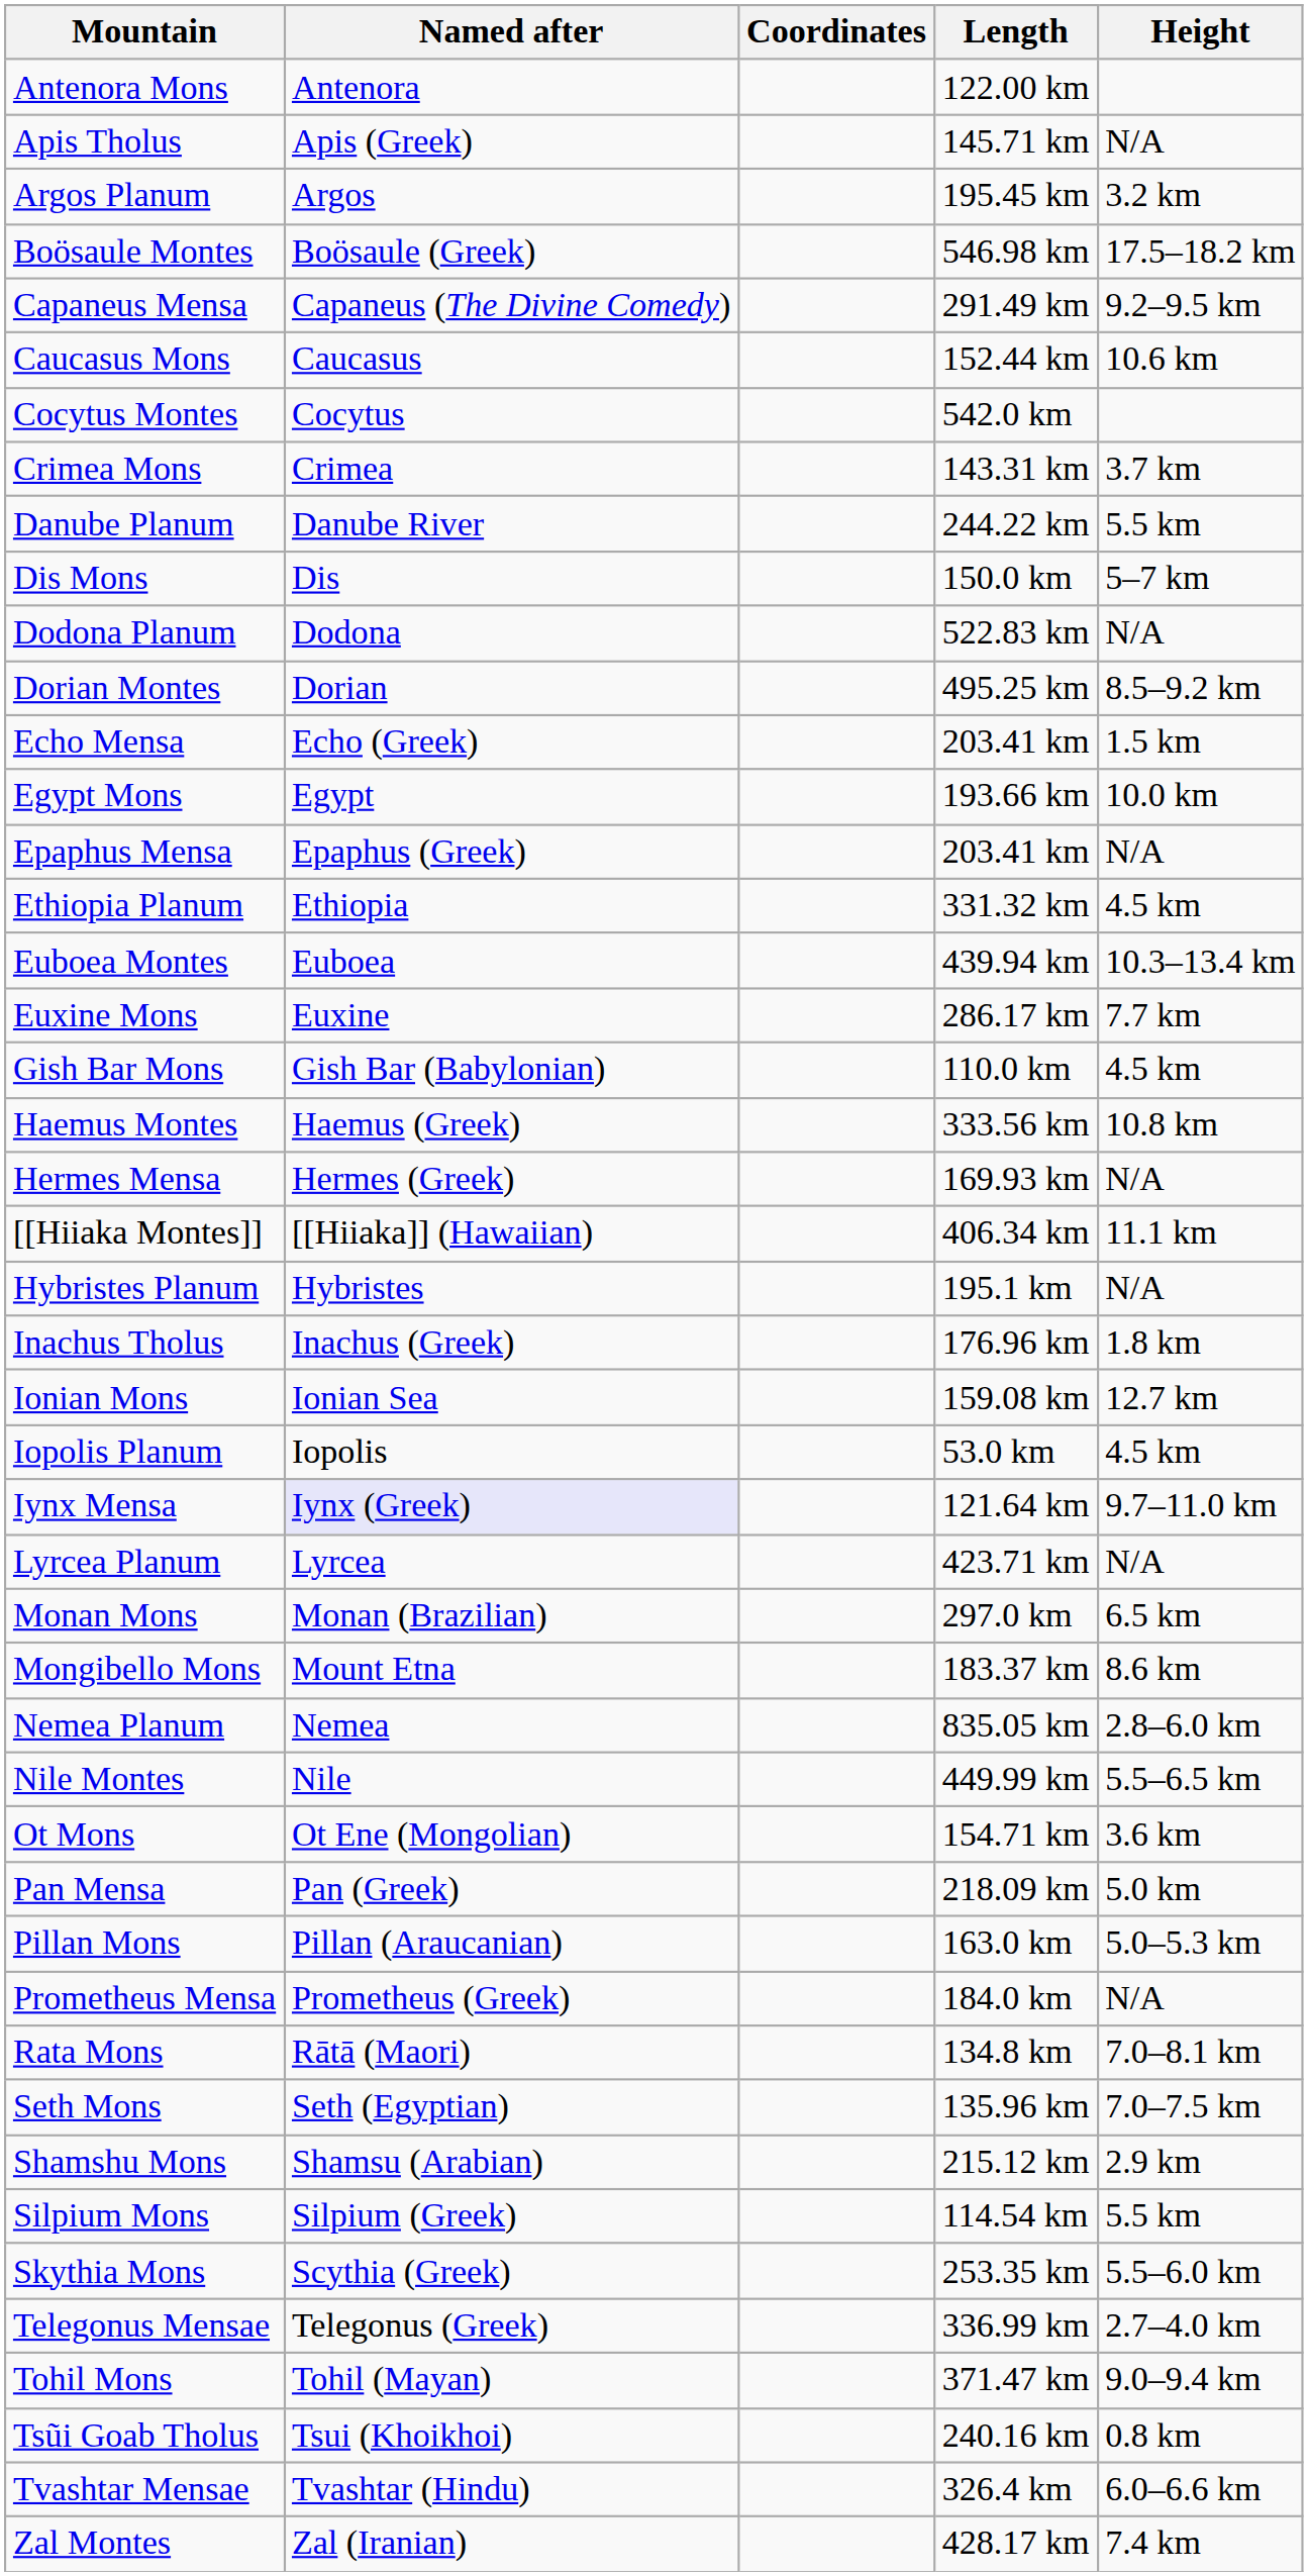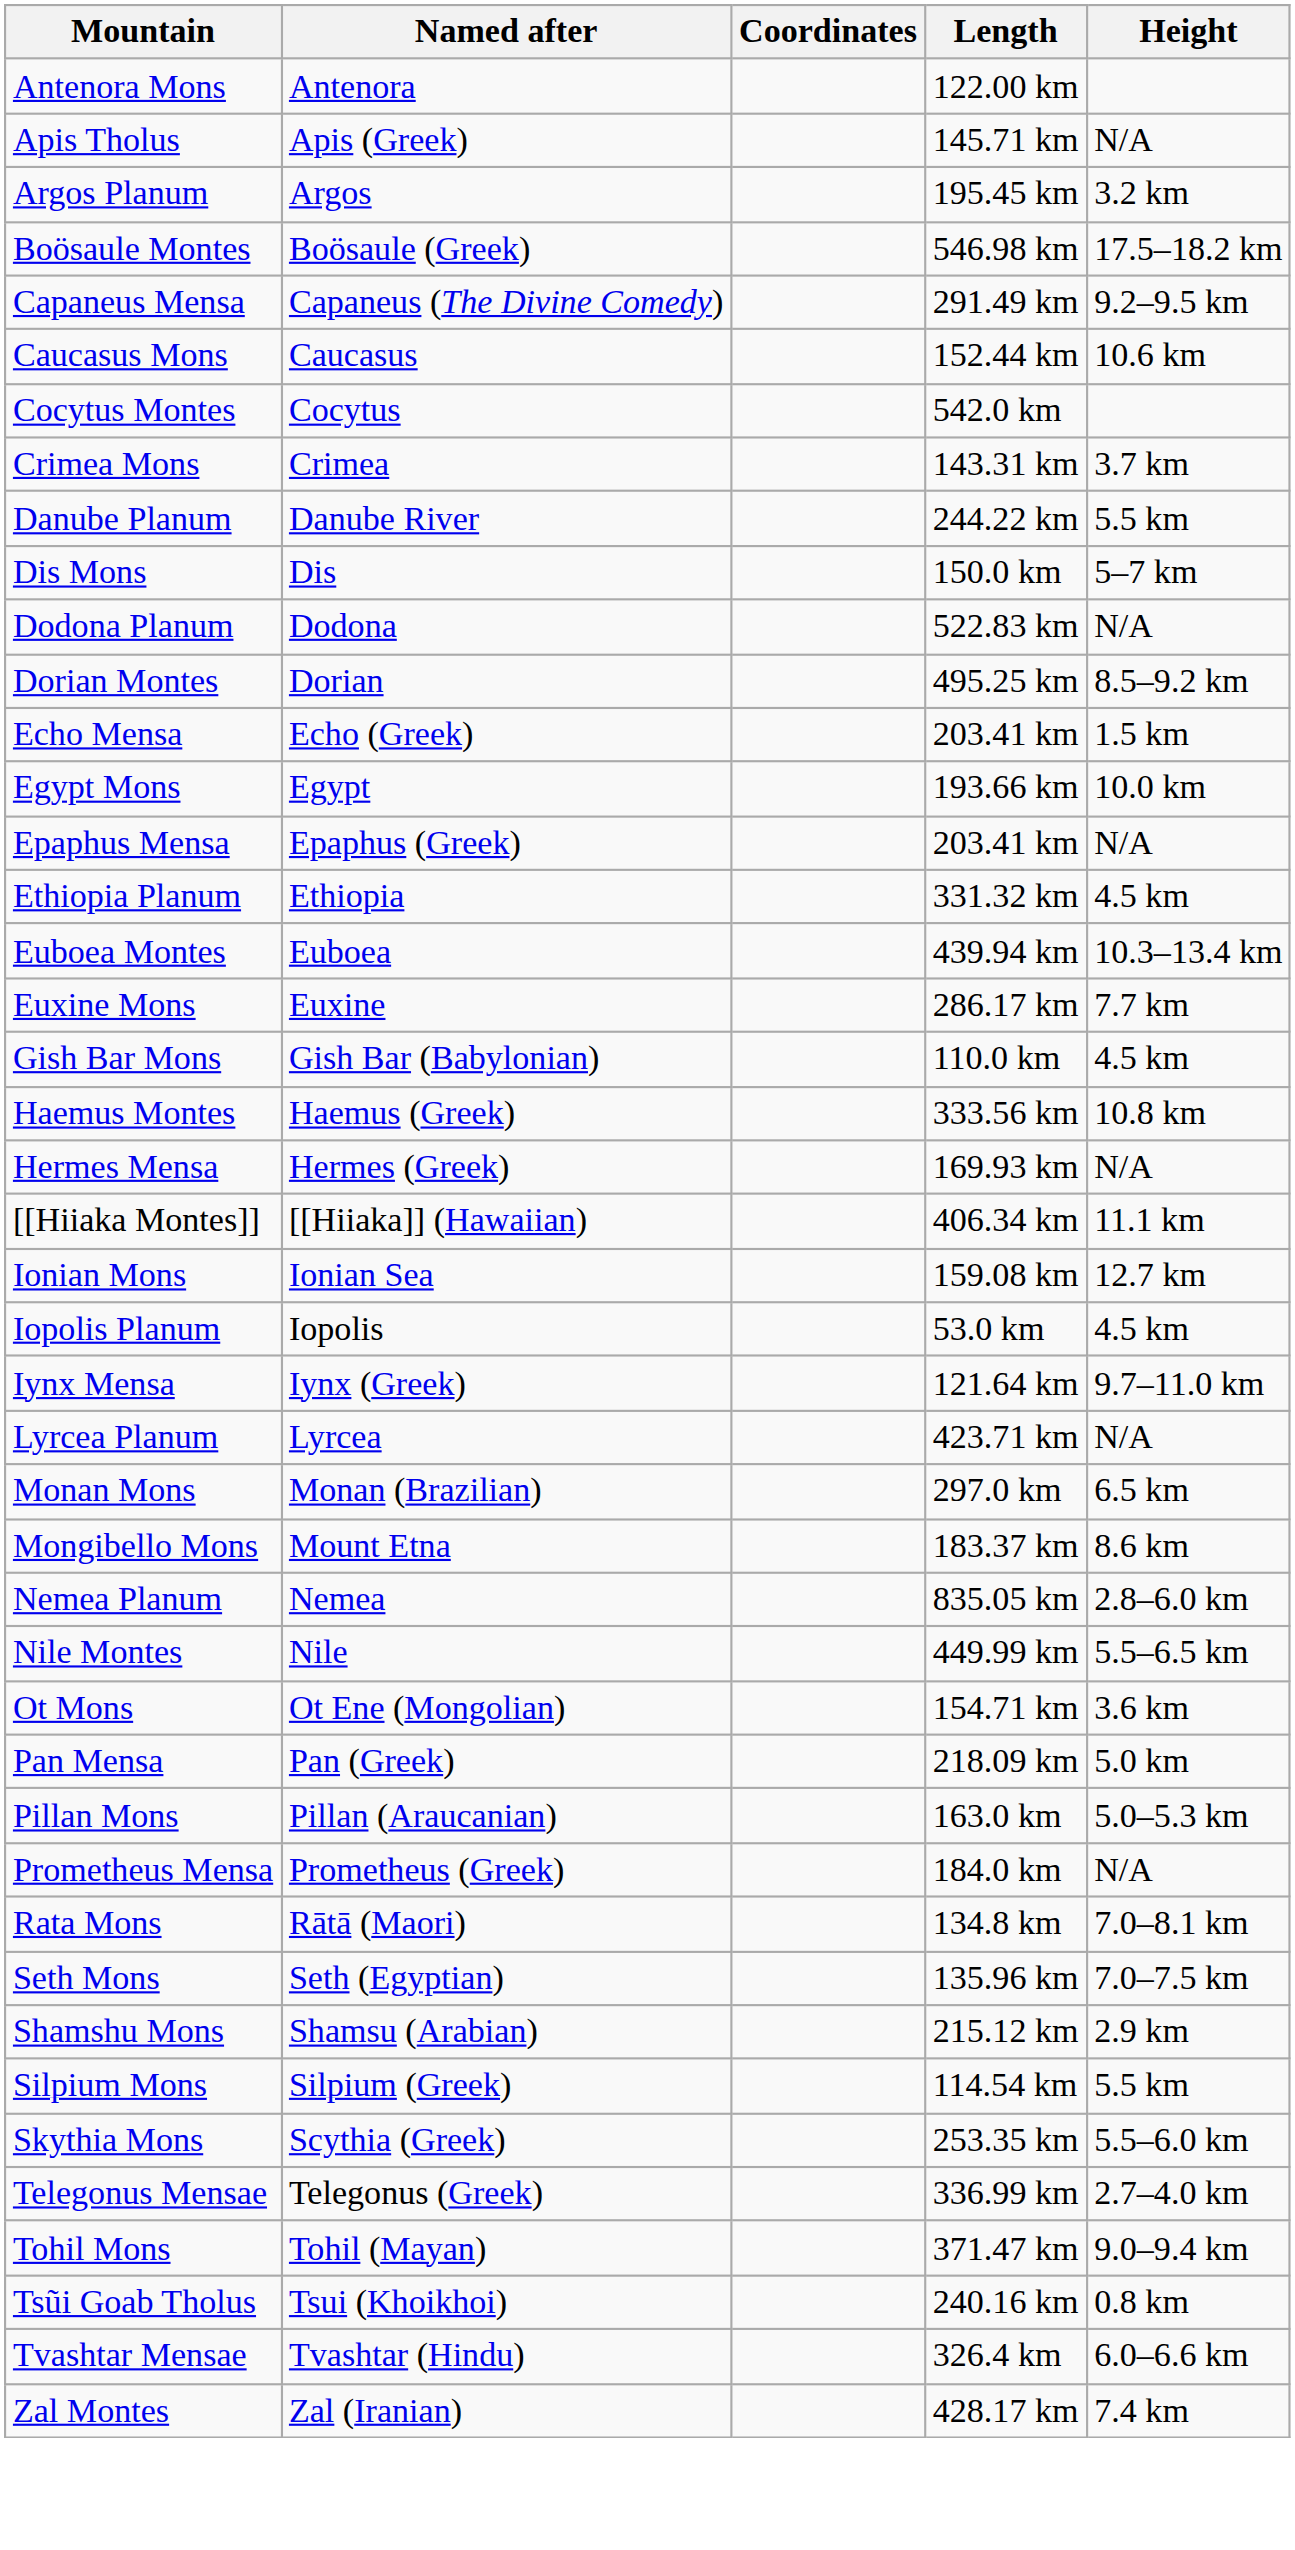 <table class="wikitable">
 <tr>
 <th>Mountain</th>
 <th>Named after</th>
 <th>Coordinates</th>
 <th>Length</th>
 <th>Height</th>
 </tr>
 <tr>
 <td><a href='#'>Antenora Mons</a></td>
 <td><a href='#'>Antenora</a></td>
 <td></td>
 <td>122.00 km</td>
 <td></td>
 </tr>
 <tr>
 <td><a href='#'>Apis Tholus</a></td>
 <td><a href='#'>Apis</a> (<a href='#'>Greek</a>)</td>
 <td></td>
 <td>145.71 km</td>
 <td>N/A</td>
 </tr>
 <tr>
 <td><a href='#'>Argos Planum</a></td>
 <td><a href='#'>Argos</a></td>
 <td></td>
 <td>195.45 km</td>
 <td>3.2 km</td>
 </tr>
 <tr>
 <td><a href='#'>Boösaule Montes</a></td>
 <td><a href='#'>Boösaule</a> (<a href='#'>Greek</a>)</td>
 <td></td>
 <td>546.98 km</td>
 <td>17.5–18.2 km</td>
 </tr>
 <tr>
 <td><a href='#'>Capaneus Mensa</a></td>
 <td><a href='#'>Capaneus</a> (<em><a href='#'>The Divine Comedy</a></em>)</td>
 <td></td>
 <td>291.49 km</td>
 <td>9.2–9.5 km</td>
 </tr>
 <tr>
 <td><a href='#'>Caucasus Mons</a></td>
 <td><a href='#'>Caucasus</a></td>
 <td></td>
 <td>152.44 km</td>
 <td>10.6 km</td>
 </tr>
 <tr>
 <td><a href='#'>Cocytus Montes</a></td>
 <td><a href='#'>Cocytus</a></td>
 <td></td>
 <td>542.0 km</td>
 <td></td>
 </tr>
 <tr>
 <td><a href='#'>Crimea Mons</a></td>
 <td><a href='#'>Crimea</a></td>
 <td></td>
 <td>143.31 km</td>
 <td>3.7 km</td>
 </tr>
 <tr>
 <td><a href='#'>Danube Planum</a></td>
 <td><a href='#'>Danube River</a></td>
 <td></td>
 <td>244.22 km</td>
 <td>5.5 km</td>
 </tr>
 <tr>
 <td><a href='#'>Dis Mons</a></td>
 <td><a href='#'>Dis</a></td>
 <td></td>
 <td>150.0 km</td>
 <td>5–7 km</td>
 </tr>
 <tr>
 <td><a href='#'>Dodona Planum</a></td>
 <td><a href='#'>Dodona</a></td>
 <td></td>
 <td>522.83 km</td>
 <td>N/A</td>
 </tr>
 <tr>
 <td><a href='#'>Dorian Montes</a></td>
 <td><a href='#'>Dorian</a></td>
 <td></td>
 <td>495.25 km</td>
 <td>8.5–9.2 km</td>
 </tr>
 <tr>
 <td><a href='#'>Echo Mensa</a></td>
 <td><a href='#'>Echo</a> (<a href='#'>Greek</a>)</td>
 <td></td>
 <td>203.41 km</td>
 <td>1.5 km</td>
 </tr>
 <tr>
 <td><a href='#'>Egypt Mons</a></td>
 <td><a href='#'>Egypt</a></td>
 <td></td>
 <td>193.66 km</td>
 <td>10.0 km</td>
 </tr>
 <tr>
 <td><a href='#'>Epaphus Mensa</a></td>
 <td><a href='#'>Epaphus</a> (<a href='#'>Greek</a>)</td>
 <td></td>
 <td>203.41 km</td>
 <td>N/A</td>
 </tr>
 <tr>
 <td><a href='#'>Ethiopia Planum</a></td>
 <td><a href='#'>Ethiopia</a></td>
 <td></td>
 <td>331.32 km</td>
 <td>4.5 km</td>
 </tr>
 <tr>
 <td><a href='#'>Euboea Montes</a></td>
 <td><a href='#'>Euboea</a></td>
 <td></td>
 <td>439.94 km</td>
 <td>10.3–13.4 km</td>
 </tr>
 <tr>
 <td><a href='#'>Euxine Mons</a></td>
 <td><a href='#'>Euxine</a></td>
 <td></td>
 <td>286.17 km</td>
 <td>7.7 km</td>
 </tr>
 <tr>
 <td><a href='#'>Gish Bar Mons</a></td>
 <td><a href='#'>Gish Bar</a> (<a href='#'>Babylonian</a>)</td>
 <td></td>
 <td>110.0 km</td>
 <td>4.5 km</td>
 </tr>
 <tr>
 <td><a href='#'>Haemus Montes</a></td>
 <td><a href='#'>Haemus</a> (<a href='#'>Greek</a>)</td>
 <td></td>
 <td>333.56 km</td>
 <td>10.8 km</td>
 </tr>
 <tr>
 <td><a href='#'>Hermes Mensa</a></td>
 <td><a href='#'>Hermes</a> (<a href='#'>Greek</a>)</td>
 <td></td>
 <td>169.93 km</td>
 <td>N/A</td>
 </tr>
 <tr>
 <td>[[Hiiaka Montes]]</td>
 <td>[[Hiiaka]] (<a href='#'>Hawaiian</a>)</td>
 <td></td>
 <td>406.34 km</td>
 <td>11.1 km</td>
 </tr>
 <tr>
-<td><a href='#'>Hybristes Planum</a></td>
-<td><a href='#'>Hybristes</a></td>
-<td></td>
-<td>195.1 km</td>
-<td>N/A</td>
-</tr>
-<tr>
-<td><a href='#'>Inachus Tholus</a></td>
-<td><a href='#'>Inachus</a> (<a href='#'>Greek</a>)</td>
-<td></td>
-<td>176.96 km</td>
-<td>1.8 km</td>
-</tr>
-<tr>
 <td><a href='#'>Ionian Mons</a></td>
 <td><a href='#'>Ionian Sea</a></td>
 <td></td>
 <td>159.08 km</td>
 <td>12.7 km</td>
 </tr>
 <tr>
 <td><a href='#'>Iopolis Planum</a></td>
 <td>Iopolis</td>
 <td></td>
 <td>53.0 km</td>
 <td>4.5 km</td>
 </tr>
 <tr>
 <td><a href='#'>Iynx Mensa</a></td>
-<td style="background: lavender;"><a href='#'>Iynx</a> (<a href='#'>Greek</a>)</td>
+<td><a href='#'>Iynx</a> (<a href='#'>Greek</a>)</td>
 <td></td>
 <td>121.64 km</td>
 <td>9.7–11.0 km</td>
 </tr>
 <tr>
 <td><a href='#'>Lyrcea Planum</a></td>
 <td><a href='#'>Lyrcea</a></td>
 <td></td>
 <td>423.71 km</td>
 <td>N/A</td>
 </tr>
 <tr>
 <td><a href='#'>Monan Mons</a></td>
 <td><a href='#'>Monan</a> (<a href='#'>Brazilian</a>)</td>
 <td></td>
 <td>297.0 km</td>
 <td>6.5 km</td>
 </tr>
 <tr>
 <td><a href='#'>Mongibello Mons</a></td>
 <td><a href='#'>Mount Etna</a></td>
 <td></td>
 <td>183.37 km</td>
 <td>8.6 km</td>
 </tr>
 <tr>
 <td><a href='#'>Nemea Planum</a></td>
 <td><a href='#'>Nemea</a></td>
 <td></td>
 <td>835.05 km</td>
 <td>2.8–6.0 km</td>
 </tr>
 <tr>
 <td><a href='#'>Nile Montes</a></td>
 <td><a href='#'>Nile</a></td>
 <td></td>
 <td>449.99 km</td>
 <td>5.5–6.5 km</td>
 </tr>
 <tr>
 <td><a href='#'>Ot Mons</a></td>
 <td><a href='#'>Ot Ene</a> (<a href='#'>Mongolian</a>)</td>
 <td></td>
 <td>154.71 km</td>
 <td>3.6 km</td>
 </tr>
 <tr>
 <td><a href='#'>Pan Mensa</a></td>
 <td><a href='#'>Pan</a> (<a href='#'>Greek</a>)</td>
 <td></td>
 <td>218.09 km</td>
 <td>5.0 km</td>
 </tr>
 <tr>
 <td><a href='#'>Pillan Mons</a></td>
 <td><a href='#'>Pillan</a> (<a href='#'>Araucanian</a>)</td>
 <td></td>
 <td>163.0 km</td>
 <td>5.0–5.3 km</td>
 </tr>
 <tr>
 <td><a href='#'>Prometheus Mensa</a></td>
 <td><a href='#'>Prometheus</a> (<a href='#'>Greek</a>)</td>
 <td></td>
 <td>184.0 km</td>
 <td>N/A</td>
 </tr>
 <tr>
 <td><a href='#'>Rata Mons</a></td>
 <td><a href='#'>Rātā</a> (<a href='#'>Maori</a>)</td>
 <td></td>
 <td>134.8 km</td>
 <td>7.0–8.1 km</td>
 </tr>
 <tr>
 <td><a href='#'>Seth Mons</a></td>
 <td><a href='#'>Seth</a> (<a href='#'>Egyptian</a>)</td>
 <td></td>
 <td>135.96 km</td>
 <td>7.0–7.5 km</td>
 </tr>
 <tr>
 <td><a href='#'>Shamshu Mons</a></td>
 <td><a href='#'>Shamsu</a> (<a href='#'>Arabian</a>)</td>
 <td></td>
 <td>215.12 km</td>
 <td>2.9 km</td>
 </tr>
 <tr>
 <td><a href='#'>Silpium Mons</a></td>
 <td><a href='#'>Silpium</a> (<a href='#'>Greek</a>)</td>
 <td></td>
 <td>114.54 km</td>
 <td>5.5 km</td>
 </tr>
 <tr>
 <td><a href='#'>Skythia Mons</a></td>
 <td><a href='#'>Scythia</a> (<a href='#'>Greek</a>)</td>
 <td></td>
 <td>253.35 km</td>
 <td>5.5–6.0 km</td>
 </tr>
 <tr>
 <td><a href='#'>Telegonus Mensae</a></td>
 <td>Telegonus (<a href='#'>Greek</a>)</td>
 <td></td>
 <td>336.99 km</td>
 <td>2.7–4.0 km</td>
 </tr>
 <tr>
 <td><a href='#'>Tohil Mons</a></td>
 <td><a href='#'>Tohil</a> (<a href='#'>Mayan</a>)</td>
 <td></td>
 <td>371.47 km</td>
 <td>9.0–9.4 km</td>
 </tr>
 <tr>
 <td><a href='#'>Tsũi Goab Tholus</a></td>
 <td><a href='#'>Tsui</a> (<a href='#'>Khoikhoi</a>)</td>
 <td></td>
 <td>240.16 km</td>
 <td>0.8 km</td>
 </tr>
 <tr>
 <td><a href='#'>Tvashtar Mensae</a></td>
 <td><a href='#'>Tvashtar</a> (<a href='#'>Hindu</a>)</td>
 <td></td>
 <td>326.4 km</td>
 <td>6.0–6.6 km</td>
 </tr>
 <tr>
 <td><a href='#'>Zal Montes</a></td>
 <td><a href='#'>Zal</a> (<a href='#'>Iranian</a>)</td>
 <td></td>
 <td>428.17 km</td>
 <td>7.4 km</td>
 </tr>
 </table>
